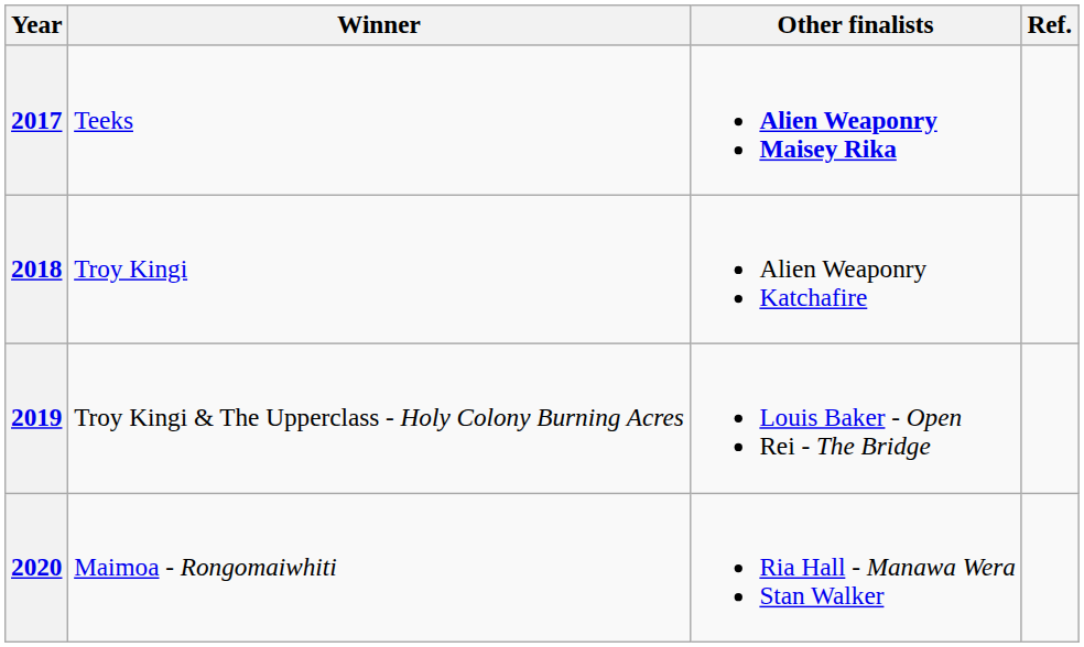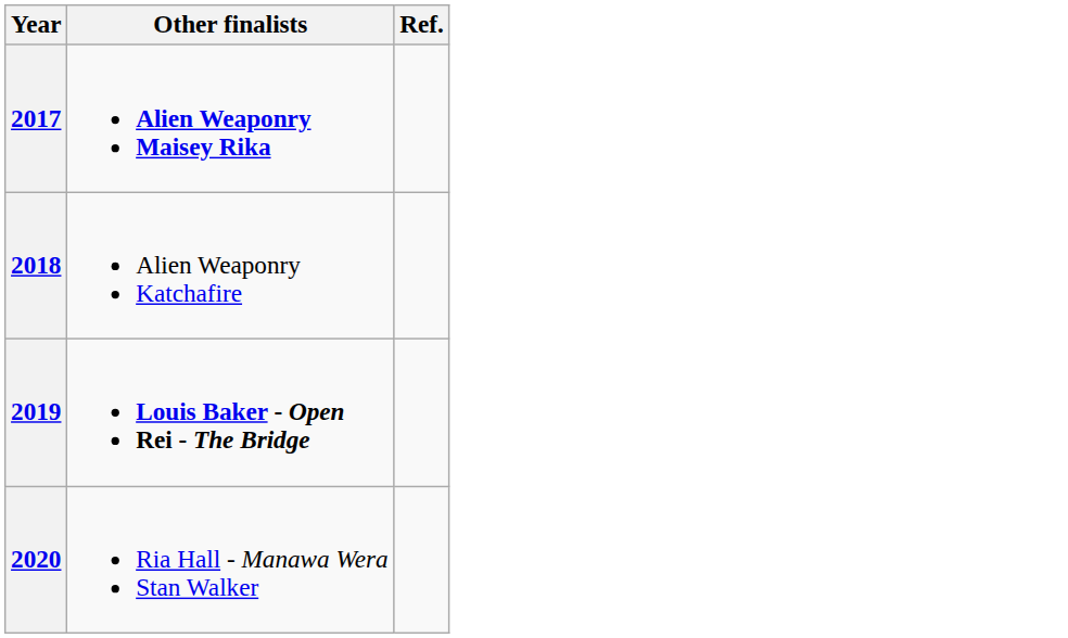 <table class="wikitable sortable">
 <tr>
 <th scope="col">Year</th>
-<th scope="col">Winner</th>
 <th scope="col" class=unsortable>Other finalists</th>
 <th scope="col" class=unsortable>Ref.</th>
 </tr>
 <tr>
 <th scope="row"><a href='#'>2017</a></th>
-<td><a href='#'>Teeks</a></td>
 <td><strong><br><ul><li><a href='#'>Alien Weaponry</a></li><li><a href='#'>Maisey Rika</a></li></ul></strong></td>
 <td align="center"></td>
 </tr>
 <tr>
 <th scope="row"><a href='#'>2018</a></th>
-<td><a href='#'>Troy Kingi</a></td>
 <td><br><ul><li>Alien Weaponry</li><li><a href='#'>Katchafire</a></li></ul></td>
 <td align="center"></td>
 </tr>
 <tr>
 <th scope="row"><a href='#'>2019</a></th>
-<td>Troy Kingi & The Upperclass - <em>Holy Colony Burning Acres</em></td>
-<td><br><ul><li><a href='#'>Louis Baker</a> - <em>Open</em></li><li>Rei - <em>The Bridge</em></li></ul></td>
+<td><strong><br><ul><li><a href='#'>Louis Baker</a> - <em>Open</em></li><li>Rei - <em>The Bridge</em></li></ul></strong></td>
 <td align="center"></td>
 </tr>
 <tr>
 <th scope="row"><a href='#'>2020</a></th>
-<td><a href='#'>Maimoa</a> - <em>Rongomaiwhiti</em></td>
 <td><br><ul><li><a href='#'>Ria Hall</a> - <em>Manawa Wera</em></li><li><a href='#'>Stan Walker</a></li></ul></td>
 <td align="center"></td>
 </tr>
 </table>
